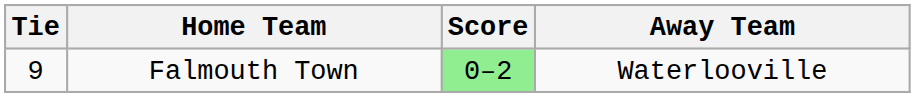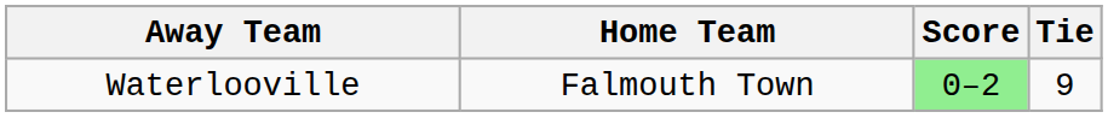 <table class="wikitable" style="text-align:center;">
 <tr>
-<th width=20>Tie</th>
+<th width=175>Away Team</th>
 <th width=175>Home Team</th>
 <th width=20>Score</th>
-<th width=175>Away Team</th>
+<th width=20>Tie</th>
 </tr>
 <tr>
-<td>9</td>
+<td>Waterlooville</td>
 <td>Falmouth Town</td>
 <td style="background: lightgreen;">0–2</td>
-<td>Waterlooville</td>
+<td>9</td>
 </tr>
 </table>
